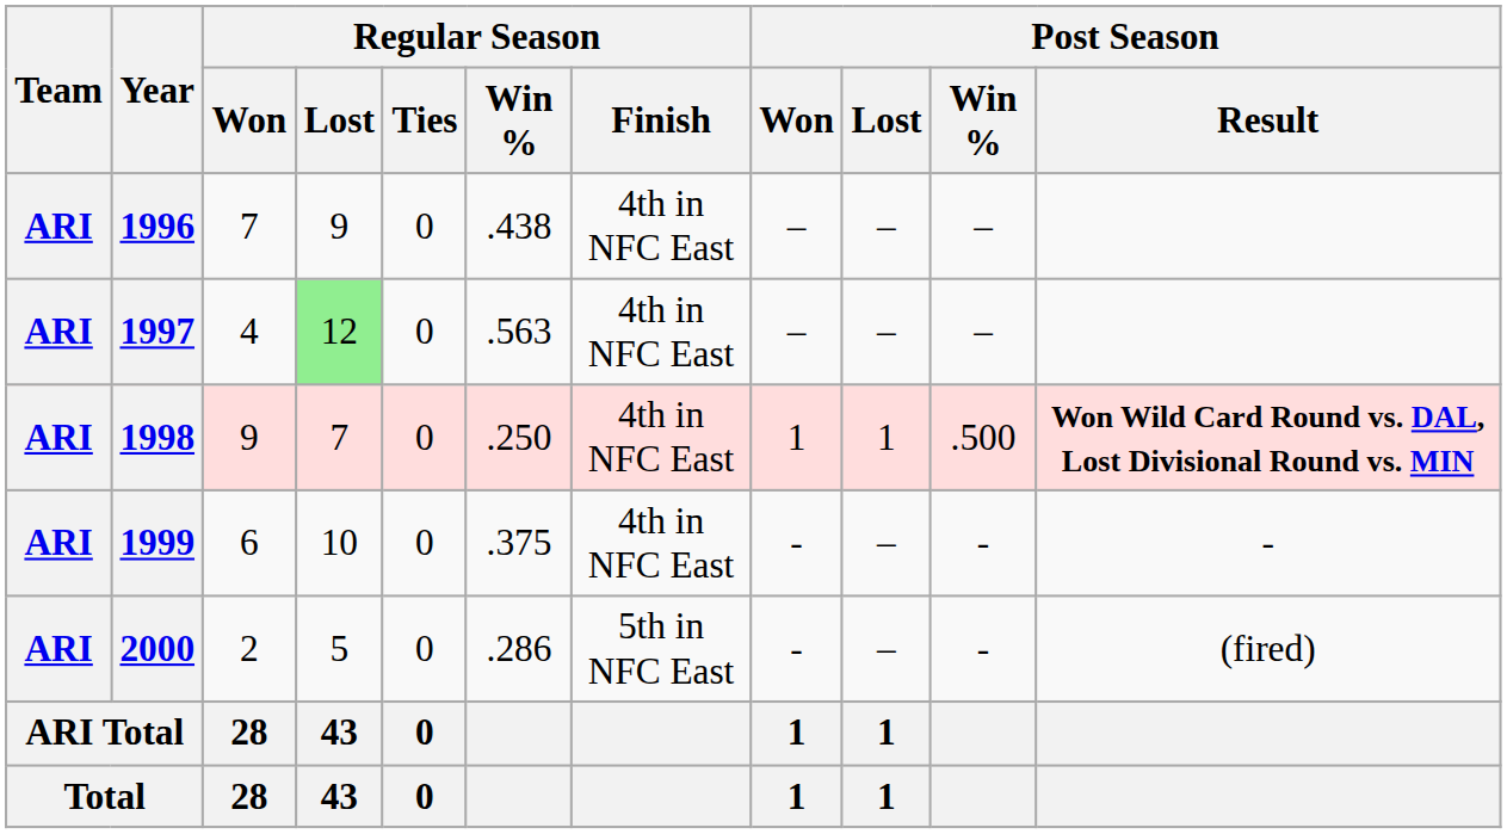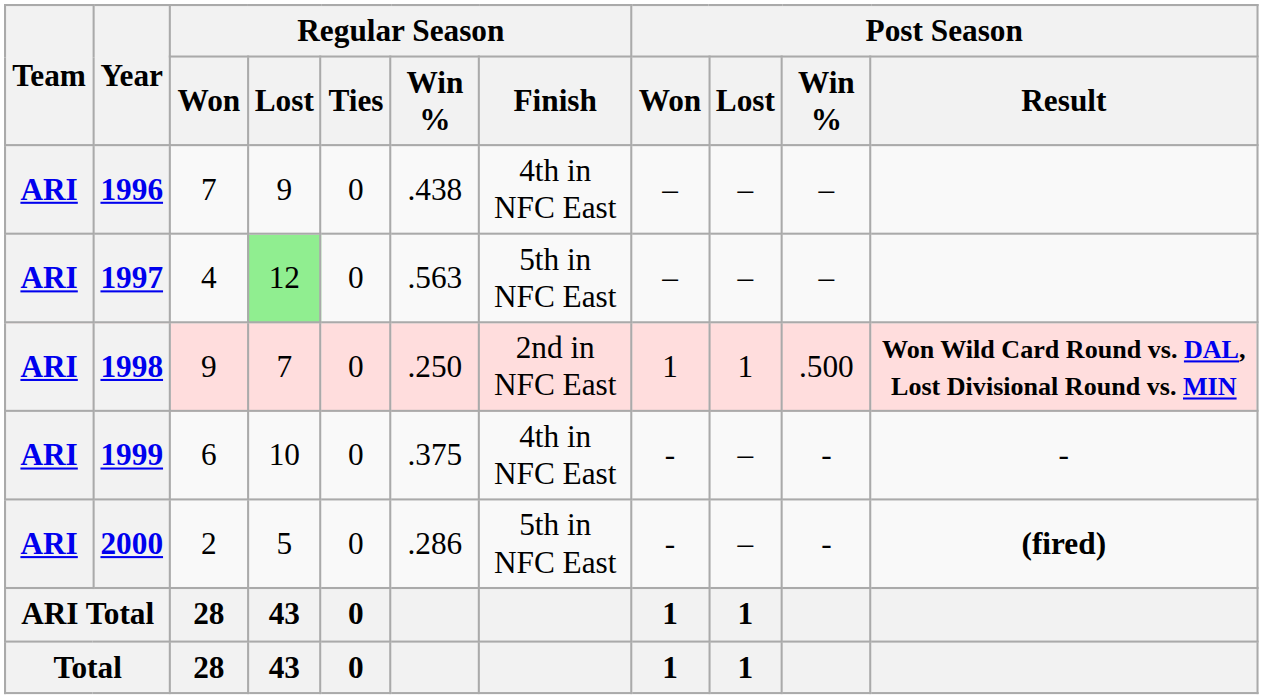 <table class="wikitable" style="font-size: 95%; text-align:center;">
 <tr>
 <th rowspan="2">Team</th>
 <th rowspan="2">Year</th>
 <th colspan="5">Regular Season</th>
 <th colspan="4">Post Season</th>
 </tr>
 <tr>
 <th>Won</th>
 <th>Lost</th>
 <th>Ties</th>
 <th>Win %</th>
 <th>Finish</th>
 <th>Won</th>
 <th>Lost</th>
 <th>Win %</th>
 <th>Result</th>
 </tr>
 <tr>
 <th><a href='#'>ARI</a></th>
 <th><a href='#'>1996</a></th>
 <td>7</td>
 <td>9</td>
 <td>0</td>
 <td>.438</td>
 <td>4th in NFC East</td>
 <td>–</td>
 <td>–</td>
 <td>–</td>
 <td></td>
 </tr>
 <tr>
 <th><a href='#'>ARI</a></th>
 <th><a href='#'>1997</a></th>
 <td>4</td>
 <td style="background: lightgreen;">12</td>
 <td>0</td>
 <td>.563</td>
-<td>4th in NFC East</td>
+<td>5th in NFC East</td>
 <td>–</td>
 <td>–</td>
 <td>–</td>
 <td></td>
 </tr>
 <tr style="background:#fdd;">
 <th><a href='#'>ARI</a></th>
 <th><a href='#'>1998</a></th>
 <td>9</td>
 <td>7</td>
 <td>0</td>
 <td>.250</td>
-<td>4th in NFC East</td>
+<td>2nd in NFC East</td>
 <td>1</td>
 <td>1</td>
 <td>.500</td>
 <td><small><strong>Won Wild Card Round vs. <a href='#'>DAL</a>, Lost Divisional Round vs. <a href='#'>MIN</a></strong></small></td>
 </tr>
 <tr>
 <th><a href='#'>ARI</a></th>
 <th><a href='#'>1999</a></th>
 <td>6</td>
 <td>10</td>
 <td>0</td>
 <td>.375</td>
 <td>4th in NFC East</td>
 <td>-</td>
 <td>–</td>
 <td>-</td>
 <td>-</td>
 </tr>
 <tr>
 <th><a href='#'>ARI</a></th>
 <th><a href='#'>2000</a></th>
 <td>2</td>
 <td>5</td>
 <td>0</td>
 <td>.286</td>
 <td>5th in NFC East</td>
 <td>-</td>
 <td>–</td>
 <td>-</td>
-<td>(fired)</td>
+<td><strong>(fired)</strong></td>
 </tr>
 <tr>
 <th colspan="2">ARI Total</th>
 <th>28</th>
 <th>43</th>
 <th>0</th>
 <th></th>
 <th></th>
 <th>1</th>
 <th>1</th>
 <th></th>
 <th></th>
 </tr>
 <tr>
 <th colspan="2">Total</th>
 <th>28</th>
 <th>43</th>
 <th>0</th>
 <th></th>
 <th></th>
 <th>1</th>
 <th>1</th>
 <th></th>
 <th></th>
 </tr>
 </table>
